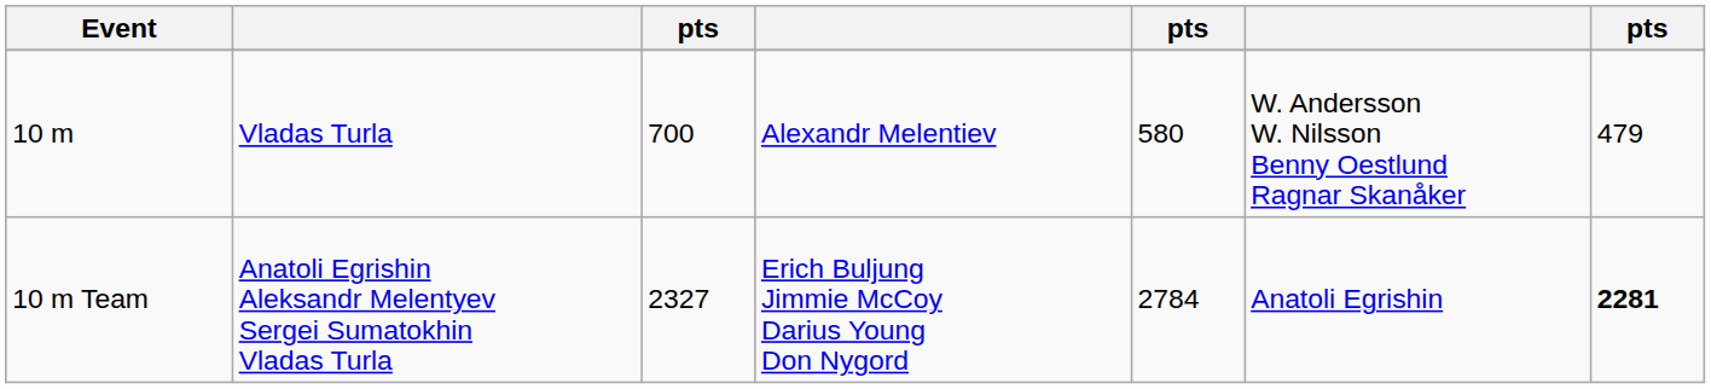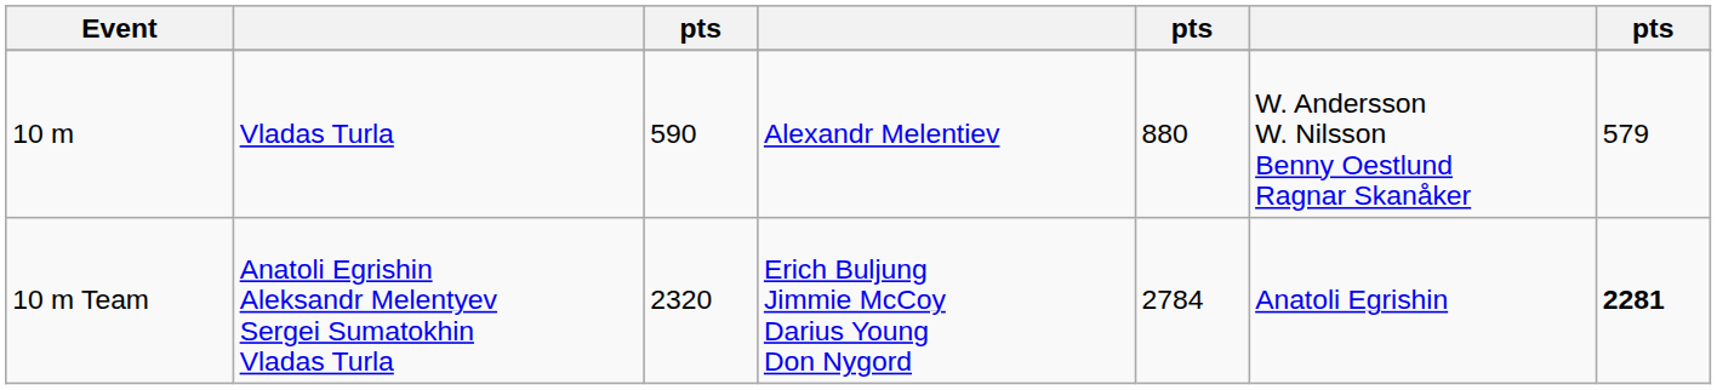 <table class="wikitable" width=70% style="font-size:90%; text-align:left;">
 <tr>
 <th>Event</th>
 <th></th>
 <th>pts</th>
 <th></th>
 <th>pts</th>
 <th></th>
 <th>pts</th>
 </tr>
 <tr>
 </tr>
 <tr>
 <td>10 m</td>
 <td> <a href='#'>Vladas Turla</a></td>
-<td>700</td>
+<td>590</td>
 <td> <a href='#'>Alexandr Melentiev</a></td>
-<td>580</td>
+<td>880</td>
 <td><br>W. Andersson<br>W. Nilsson<br><a href='#'>Benny Oestlund</a><br><a href='#'>Ragnar Skanåker</a></td>
-<td>479</td>
+<td>579</td>
 </tr>
 <tr>
 <td>10 m Team</td>
 <td><br><a href='#'>Anatoli Egrishin</a><br><a href='#'>Aleksandr Melentyev</a><br><a href='#'>Sergei Sumatokhin</a><br><a href='#'>Vladas Turla</a></td>
-<td>2327</td>
+<td>2320</td>
 <td><br><a href='#'>Erich Buljung</a><br><a href='#'>Jimmie McCoy</a><br><a href='#'>Darius Young</a><br><a href='#'>Don Nygord</a></td>
 <td>2784</td>
 <td> <a href='#'>Anatoli Egrishin</a></td>
 <td><strong>2281</strong></td>
 </tr>
 </table>
